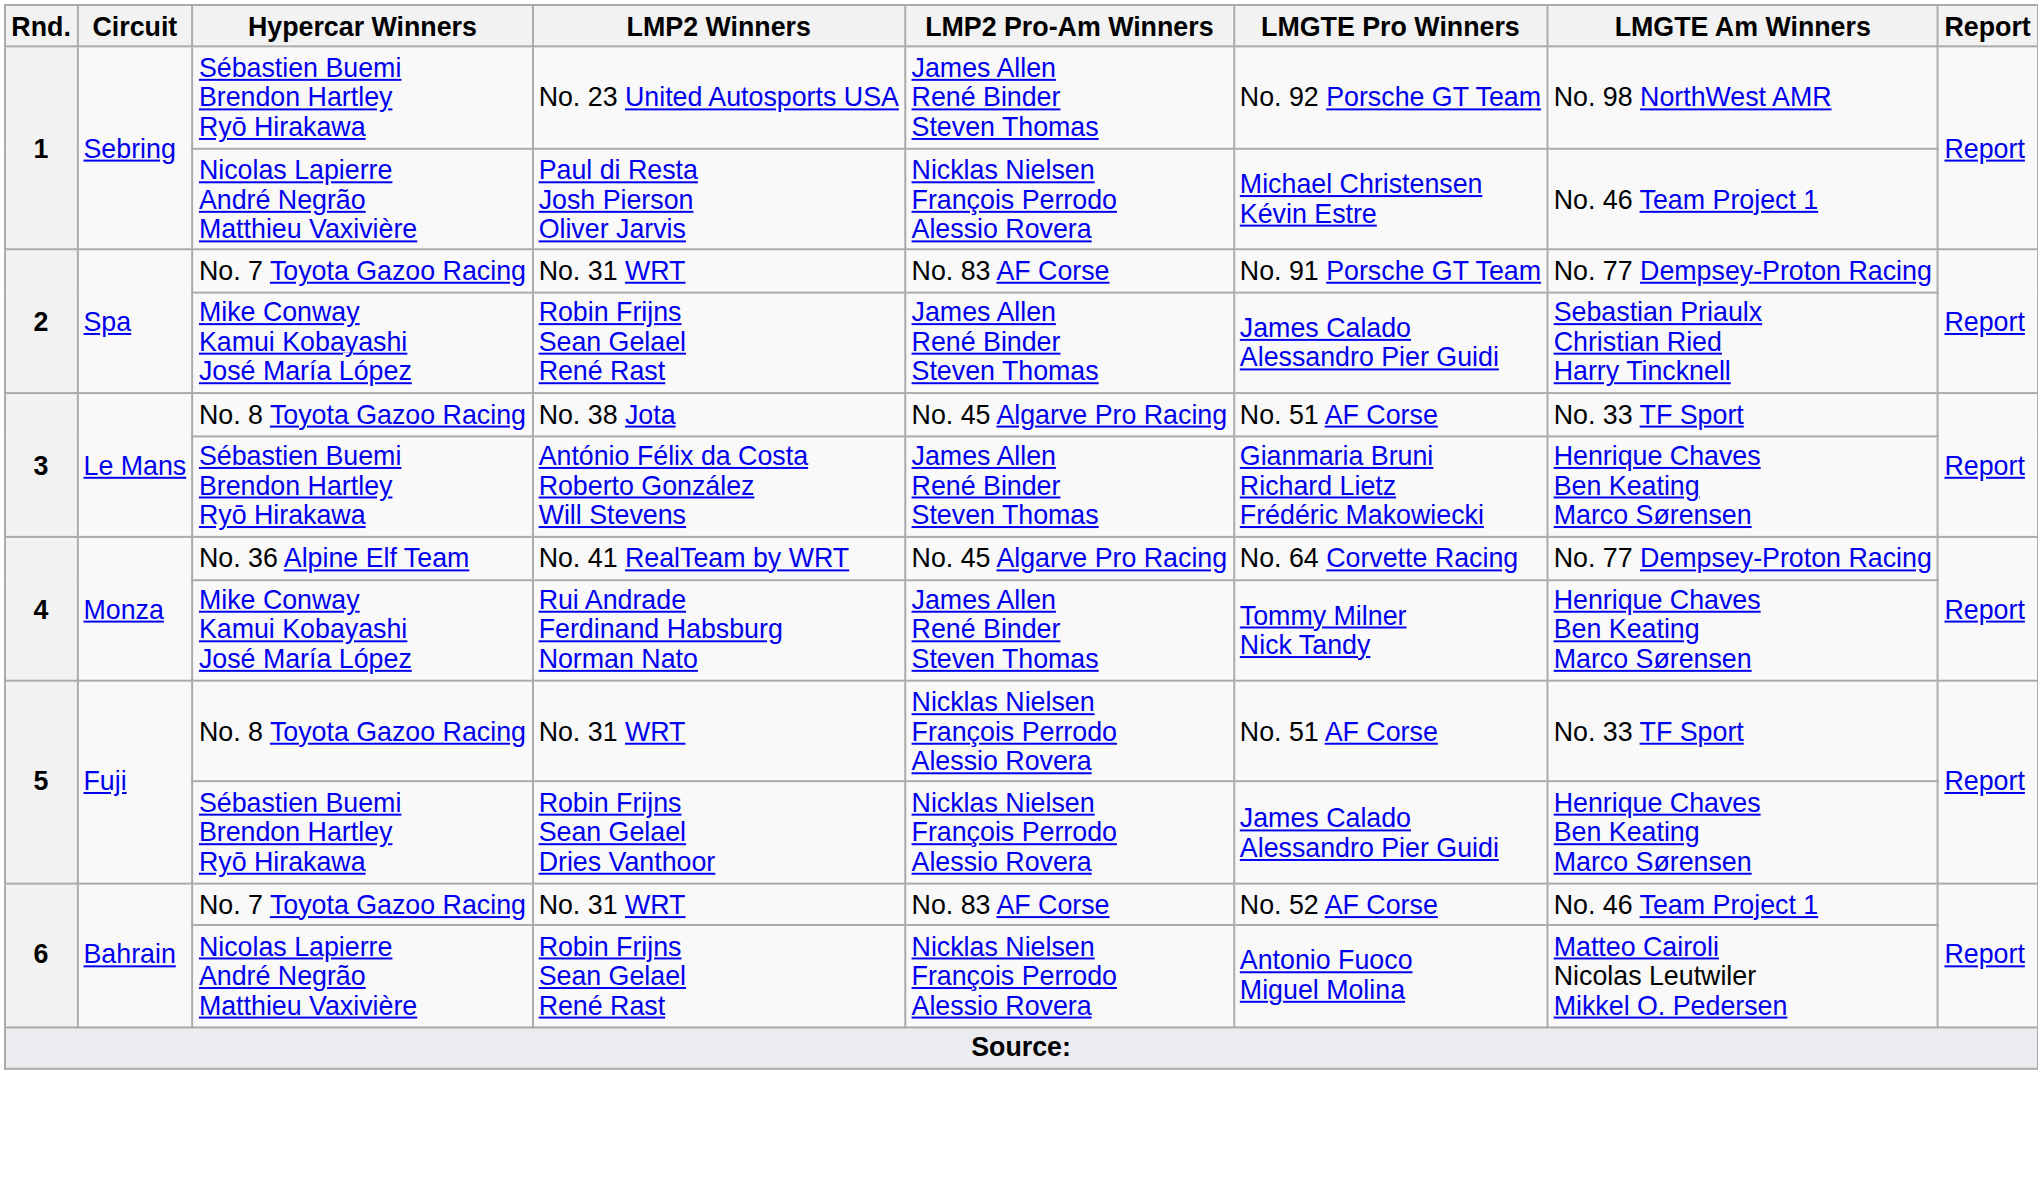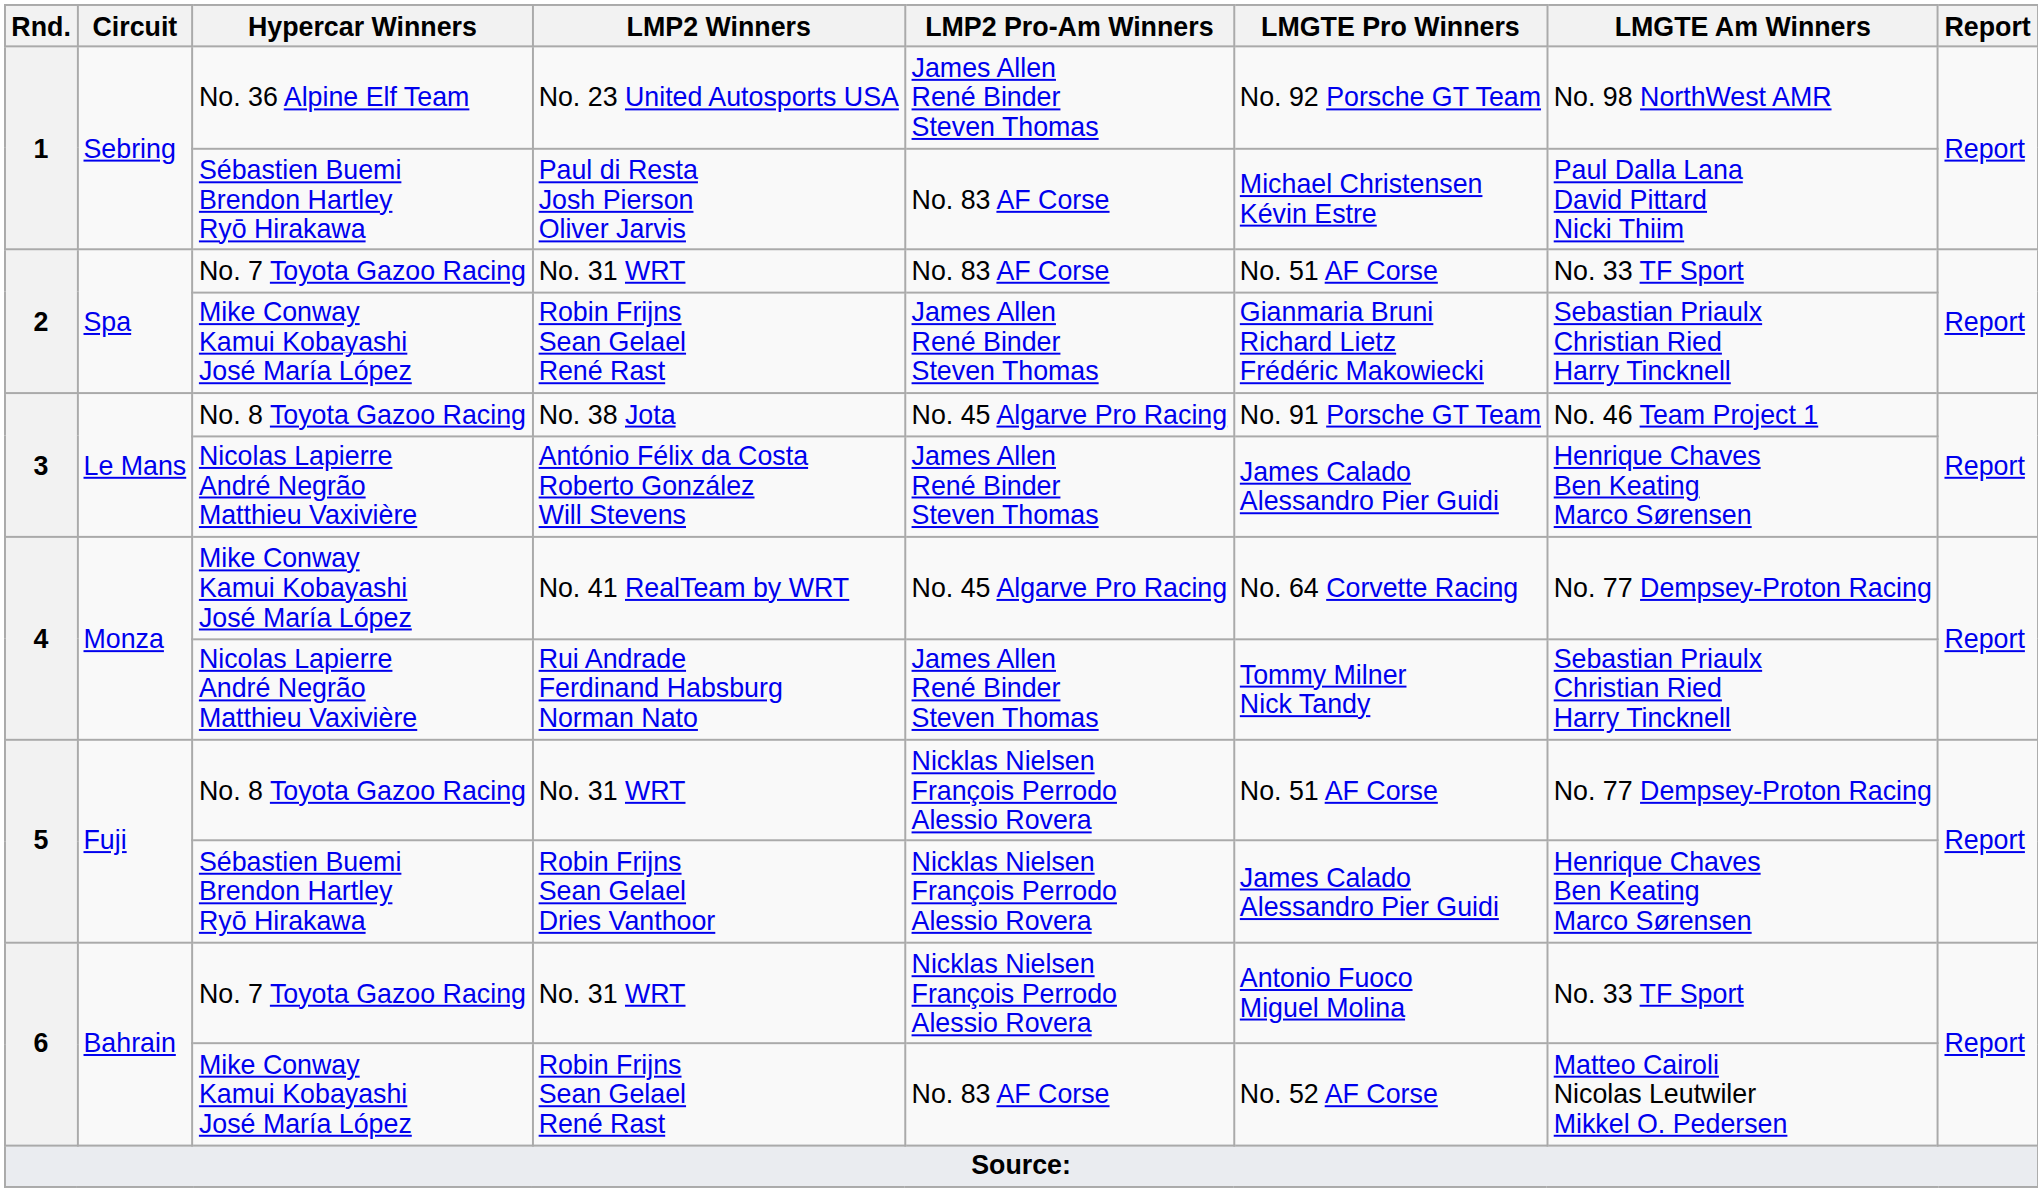 <table class="wikitable" style="font-size:85%;">
 <tr>
 <th>Rnd.</th>
 <th>Circuit</th>
 <th>Hypercar Winners</th>
 <th>LMP2 Winners</th>
 <th>LMP2 Pro-Am Winners</th>
 <th>LMGTE Pro Winners</th>
 <th>LMGTE Am Winners</th>
 <th>Report</th>
 </tr>
 <tr>
 <th rowspan="2">1</th>
 <td rowspan="2"> <a href='#'>Sebring</a></td>
-<td> <a href='#'>Sébastien Buemi</a><br> <a href='#'>Brendon Hartley</a><br> <a href='#'>Ryō Hirakawa</a></td>
+<td nowrap> No. 36 <a href='#'>Alpine Elf Team</a></td>
 <td nowrap> No. 23 <a href='#'>United Autosports USA</a></td>
 <td> <a href='#'>James Allen</a><br> <a href='#'>René Binder</a><br> <a href='#'>Steven Thomas</a></td>
 <td nowrap> No. 92 <a href='#'>Porsche GT Team</a></td>
 <td> No. 98 <a href='#'>NorthWest AMR</a></td>
 <td rowspan="2"><a href='#'>Report</a></td>
 </tr>
 <tr>
-<td> <a href='#'>Nicolas Lapierre</a><br> <a href='#'>André Negrão</a><br> <a href='#'>Matthieu Vaxivière</a></td>
+<td> <a href='#'>Sébastien Buemi</a><br> <a href='#'>Brendon Hartley</a><br> <a href='#'>Ryō Hirakawa</a></td>
 <td> <a href='#'>Paul di Resta</a><br> <a href='#'>Josh Pierson</a><br> <a href='#'>Oliver Jarvis</a></td>
-<td> <a href='#'>Nicklas Nielsen</a><br> <a href='#'>François Perrodo</a><br> <a href='#'>Alessio Rovera</a></td>
+<td> No. 83 <a href='#'>AF Corse</a></td>
 <td> <a href='#'>Michael Christensen</a><br> <a href='#'>Kévin Estre</a></td>
-<td> No. 46 <a href='#'>Team Project 1</a></td>
+<td> <a href='#'>Paul Dalla Lana</a><br> <a href='#'>David Pittard</a><br> <a href='#'>Nicki Thiim</a></td>
 </tr>
 <tr>
 <th rowspan="2">2</th>
 <td rowspan="2"> <a href='#'>Spa</a></td>
 <td nowrap> No. 7 <a href='#'>Toyota Gazoo Racing</a></td>
 <td> No. 31 <a href='#'>WRT</a></td>
 <td> No. 83 <a href='#'>AF Corse</a></td>
-<td> No. 91 <a href='#'>Porsche GT Team</a></td>
-<td nowrap> No. 77 <a href='#'>Dempsey-Proton Racing</a></td>
+<td> No. 51 <a href='#'>AF Corse</a></td>
+<td> No. 33 <a href='#'>TF Sport</a></td>
 <td rowspan="2"><a href='#'>Report</a></td>
 </tr>
 <tr>
 <td> <a href='#'>Mike Conway</a><br> <a href='#'>Kamui Kobayashi</a><br> <a href='#'>José María López</a></td>
 <td> <a href='#'>Robin Frijns</a><br> <a href='#'>Sean Gelael</a><br> <a href='#'>René Rast</a></td>
 <td> <a href='#'>James Allen</a><br> <a href='#'>René Binder</a><br> <a href='#'>Steven Thomas</a></td>
-<td> <a href='#'>James Calado</a><br> <a href='#'>Alessandro Pier Guidi</a></td>
+<td> <a href='#'>Gianmaria Bruni</a><br> <a href='#'>Richard Lietz</a><br> <a href='#'>Frédéric Makowiecki</a></td>
 <td> <a href='#'>Sebastian Priaulx</a><br> <a href='#'>Christian Ried</a><br> <a href='#'>Harry Tincknell</a></td>
 </tr>
 <tr>
 <th rowspan="2">3</th>
 <td rowspan="2"  nowrap> <a href='#'>Le Mans</a></td>
 <td> No. 8 <a href='#'>Toyota Gazoo Racing</a></td>
 <td> No. 38 <a href='#'>Jota</a></td>
 <td nowrap> No. 45 <a href='#'>Algarve Pro Racing</a></td>
-<td> No. 51 <a href='#'>AF Corse</a></td>
-<td> No. 33 <a href='#'>TF Sport</a></td>
+<td> No. 91 <a href='#'>Porsche GT Team</a></td>
+<td> No. 46 <a href='#'>Team Project 1</a></td>
 <td rowspan="2"><a href='#'>Report</a></td>
 </tr>
 <tr>
-<td> <a href='#'>Sébastien Buemi</a><br> <a href='#'>Brendon Hartley</a><br> <a href='#'>Ryō Hirakawa</a></td>
+<td> <a href='#'>Nicolas Lapierre</a><br> <a href='#'>André Negrão</a><br> <a href='#'>Matthieu Vaxivière</a></td>
 <td> <a href='#'>António Félix da Costa</a><br> <a href='#'>Roberto González</a><br> <a href='#'>Will Stevens</a></td>
 <td> <a href='#'>James Allen</a><br> <a href='#'>René Binder</a><br> <a href='#'>Steven Thomas</a></td>
-<td> <a href='#'>Gianmaria Bruni</a><br> <a href='#'>Richard Lietz</a><br> <a href='#'>Frédéric Makowiecki</a></td>
+<td> <a href='#'>James Calado</a><br> <a href='#'>Alessandro Pier Guidi</a></td>
 <td> <a href='#'>Henrique Chaves</a><br> <a href='#'>Ben Keating</a><br> <a href='#'>Marco Sørensen</a></td>
 </tr>
 <tr>
 <th rowspan="2">4</th>
 <td rowspan="2"> <a href='#'>Monza</a></td>
-<td> No. 36 <a href='#'>Alpine Elf Team</a></td>
+<td> <a href='#'>Mike Conway</a><br> <a href='#'>Kamui Kobayashi</a><br> <a href='#'>José María López</a></td>
 <td> No. 41 <a href='#'>RealTeam by WRT</a></td>
 <td> No. 45 <a href='#'>Algarve Pro Racing</a></td>
 <td> No. 64 <a href='#'>Corvette Racing</a></td>
 <td> No. 77 <a href='#'>Dempsey-Proton Racing</a></td>
 <td rowspan="2"><a href='#'>Report</a></td>
 </tr>
 <tr>
-<td> <a href='#'>Mike Conway</a><br> <a href='#'>Kamui Kobayashi</a><br> <a href='#'>José María López</a></td>
+<td> <a href='#'>Nicolas Lapierre</a><br> <a href='#'>André Negrão</a><br> <a href='#'>Matthieu Vaxivière</a></td>
 <td> <a href='#'>Rui Andrade</a><br> <a href='#'>Ferdinand Habsburg</a><br> <a href='#'>Norman Nato</a></td>
 <td> <a href='#'>James Allen</a><br> <a href='#'>René Binder</a><br> <a href='#'>Steven Thomas</a></td>
 <td> <a href='#'>Tommy Milner</a><br> <a href='#'>Nick Tandy</a></td>
-<td> <a href='#'>Henrique Chaves</a><br> <a href='#'>Ben Keating</a><br> <a href='#'>Marco Sørensen</a></td>
+<td> <a href='#'>Sebastian Priaulx</a><br> <a href='#'>Christian Ried</a><br> <a href='#'>Harry Tincknell</a></td>
 </tr>
 <tr>
 <th rowspan="2">5</th>
 <td rowspan="2"> <a href='#'>Fuji</a></td>
 <td> No. 8 <a href='#'>Toyota Gazoo Racing</a></td>
 <td> No. 31 <a href='#'>WRT</a></td>
 <td> <a href='#'>Nicklas Nielsen</a><br> <a href='#'>François Perrodo</a><br> <a href='#'>Alessio Rovera</a></td>
 <td> No. 51 <a href='#'>AF Corse</a></td>
-<td> No. 33 <a href='#'>TF Sport</a></td>
+<td nowrap> No. 77 <a href='#'>Dempsey-Proton Racing</a></td>
 <td rowspan="2"><a href='#'>Report</a></td>
 </tr>
 <tr>
 <td> <a href='#'>Sébastien Buemi</a><br> <a href='#'>Brendon Hartley</a><br> <a href='#'>Ryō Hirakawa</a></td>
 <td> <a href='#'>Robin Frijns</a><br> <a href='#'>Sean Gelael</a><br> <a href='#'>Dries Vanthoor</a></td>
 <td> <a href='#'>Nicklas Nielsen</a><br> <a href='#'>François Perrodo</a><br> <a href='#'>Alessio Rovera</a></td>
 <td> <a href='#'>James Calado</a><br> <a href='#'>Alessandro Pier Guidi</a></td>
 <td> <a href='#'>Henrique Chaves</a><br> <a href='#'>Ben Keating</a><br> <a href='#'>Marco Sørensen</a></td>
 </tr>
 <tr>
 <th rowspan="2">6</th>
 <td rowspan="2"> <a href='#'>Bahrain</a></td>
 <td> No. 7 <a href='#'>Toyota Gazoo Racing</a></td>
 <td> No. 31 <a href='#'>WRT</a></td>
-<td> No. 83 <a href='#'>AF Corse</a></td>
-<td> No. 52 <a href='#'>AF Corse</a></td>
-<td> No. 46 <a href='#'>Team Project 1</a></td>
+<td> <a href='#'>Nicklas Nielsen</a><br> <a href='#'>François Perrodo</a><br> <a href='#'>Alessio Rovera</a></td>
+<td> <a href='#'>Antonio Fuoco</a><br> <a href='#'>Miguel Molina</a><br></td>
+<td> No. 33 <a href='#'>TF Sport</a></td>
 <td rowspan="2"><a href='#'>Report</a></td>
 </tr>
 <tr>
-<td> <a href='#'>Nicolas Lapierre</a><br> <a href='#'>André Negrão</a><br> <a href='#'>Matthieu Vaxivière</a></td>
+<td> <a href='#'>Mike Conway</a><br> <a href='#'>Kamui Kobayashi</a><br> <a href='#'>José María López</a></td>
 <td> <a href='#'>Robin Frijns</a><br> <a href='#'>Sean Gelael</a><br> <a href='#'>René Rast</a></td>
-<td> <a href='#'>Nicklas Nielsen</a><br> <a href='#'>François Perrodo</a><br> <a href='#'>Alessio Rovera</a></td>
-<td> <a href='#'>Antonio Fuoco</a><br> <a href='#'>Miguel Molina</a><br></td>
+<td> No. 83 <a href='#'>AF Corse</a></td>
+<td> No. 52 <a href='#'>AF Corse</a></td>
 <td> <a href='#'>Matteo Cairoli</a><br> Nicolas Leutwiler<br> <a href='#'>Mikkel O. Pedersen</a></td>
 </tr>
 <tr class="sortbottom">
 <td colspan="8" style="background-color:#EAECF0;text-align:center"><strong>Source:</strong></td>
 </tr>
 </table>
